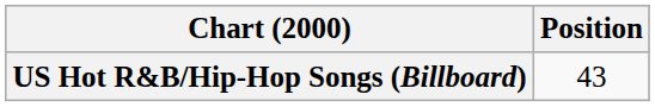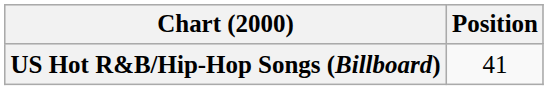 <table class="wikitable plainrowheaders">
 <tr>
 <th>Chart (2000)</th>
 <th>Position</th>
 </tr>
 <tr>
 <th scope="row">US Hot R&B/Hip-Hop Songs (<em>Billboard</em>)</th>
-<td align="center">43</td>
+<td align="center">41</td>
 </tr>
 </table>
